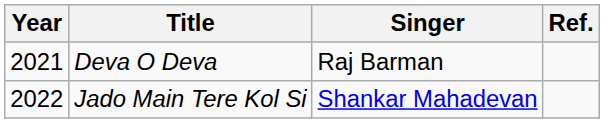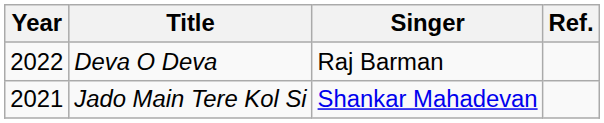 <table class="wikitable sortable plainrowheaders">
 <tr>
 <th scope="col">Year</th>
 <th scope="col">Title</th>
 <th>Singer</th>
 <th>Ref.</th>
 </tr>
 <tr>
-<td>2021</td>
+<td>2022</td>
 <td><em>Deva O Deva</em></td>
 <td>Raj Barman</td>
 <td></td>
 </tr>
 <tr>
-<td>2022</td>
+<td>2021</td>
 <td><em>Jado Main Tere Kol Si</em></td>
 <td><a href='#'>Shankar Mahadevan</a></td>
 <td></td>
 </tr>
 </table>
